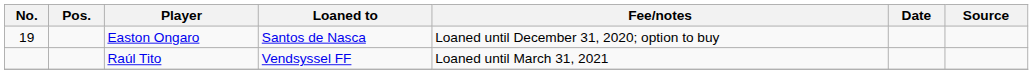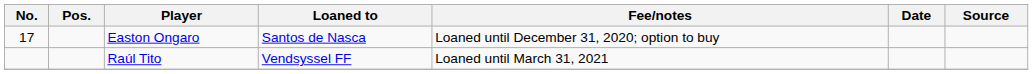 <table class="wikitable sortable" style="width:90%; text-align:center; font-size:95%; text-align:left;">
 <tr>
 <th>No.</th>
 <th>Pos.</th>
 <th>Player</th>
 <th>Loaned to</th>
 <th>Fee/notes</th>
 <th>Date</th>
 <th>Source</th>
 </tr>
 <tr>
-<td align=center>19</td>
+<td align=center>17</td>
 <td align=center></td>
 <td align=Ongaro, Easton> <a href='#'>Easton Ongaro</a></td>
 <td> <a href='#'>Santos de Nasca</a></td>
 <td>Loaned until December 31, 2020; option to buy</td>
 <td></td>
 <td></td>
 </tr>
 <tr>
 <td align=center></td>
 <td align=center></td>
 <td align=Tito, Raúl> <a href='#'>Raúl Tito</a></td>
 <td> <a href='#'>Vendsyssel FF</a></td>
 <td>Loaned until March 31, 2021</td>
 <td></td>
 <td></td>
 </tr>
 <tr>
 </tr>
 </table>
